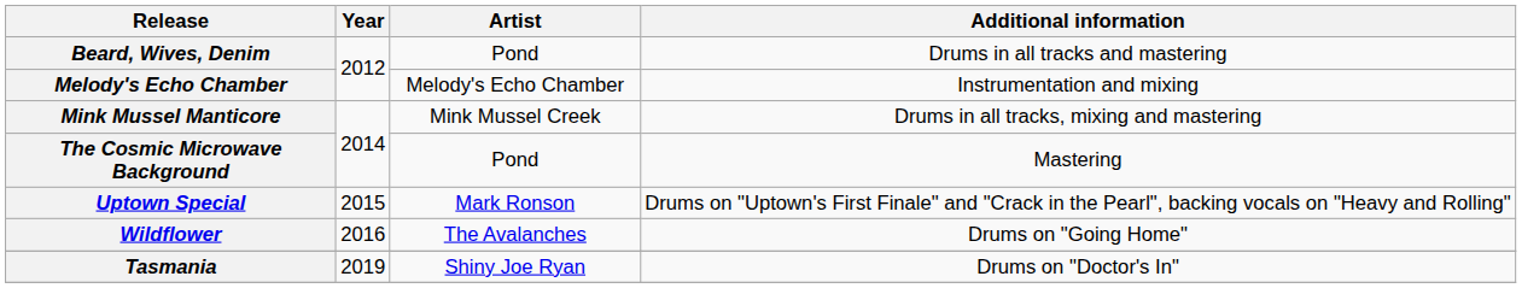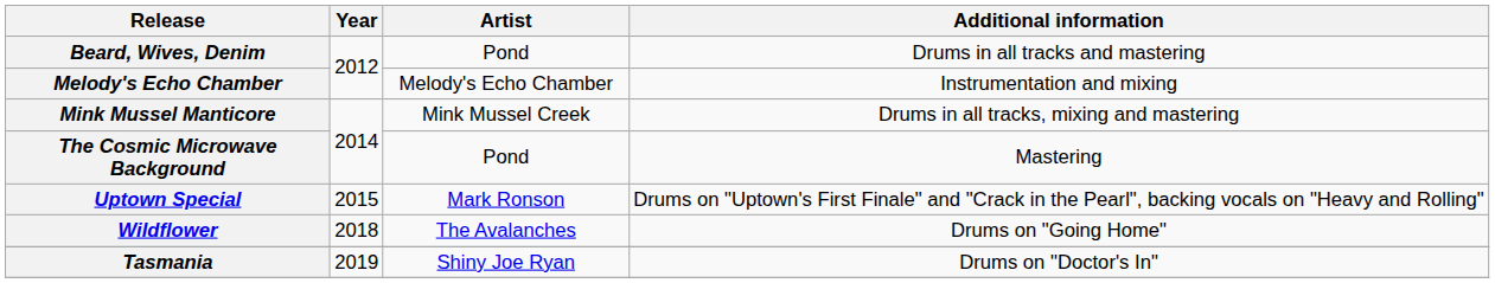 <table class="wikitable plainrowheaders" style="text-align:center">
 <tr>
 <th scope="col" style="width:16em;">Release</th>
 <th scope="col">Year</th>
 <th scope="col" style="width:12em;">Artist</th>
 <th scope="col">Additional information</th>
 </tr>
 <tr>
 <th scope="row"><em>Beard, Wives, Denim</em></th>
 <td rowspan = "2">2012</td>
 <td>Pond</td>
 <td>Drums in all tracks and mastering</td>
 </tr>
 <tr>
 <th scope="row"><em>Melody's Echo Chamber</em></th>
 <td>Melody's Echo Chamber</td>
 <td>Instrumentation and mixing</td>
 </tr>
 <tr>
 <th scope="row"><em>Mink Mussel Manticore</em></th>
 <td rowspan = "2">2014</td>
 <td>Mink Mussel Creek</td>
 <td>Drums in all tracks, mixing and mastering</td>
 </tr>
 <tr>
 <th scope="row"><em>The Cosmic Microwave Background</em></th>
 <td>Pond</td>
 <td>Mastering</td>
 </tr>
 <tr>
 <th scope="row"><em><a href='#'>Uptown Special</a></em></th>
 <td>2015</td>
 <td><a href='#'>Mark Ronson</a></td>
 <td>Drums on "Uptown's First Finale" and "Crack in the Pearl", backing vocals on "Heavy and Rolling"</td>
 </tr>
 <tr>
 <th scope="row"><em><a href='#'>Wildflower</a></em></th>
-<td>2016</td>
+<td>2018</td>
 <td><a href='#'>The Avalanches</a></td>
 <td>Drums on "Going Home"</td>
 </tr>
 <tr>
 </tr>
 <tr>
 <th scope="row"><em>Tasmania</em></th>
 <td>2019</td>
 <td><a href='#'>Shiny Joe Ryan</a></td>
 <td>Drums on "Doctor's In"</td>
 </tr>
 <tr>
 </tr>
 </table>
